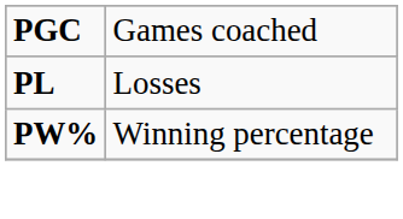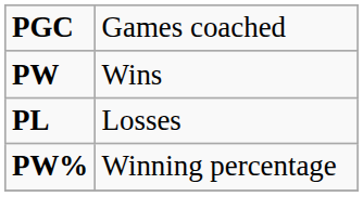 <table class="wikitable">
 <tr>
 <td><strong>PGC</strong></td>
 <td>Games coached</td>
+</tr>
+<tr>
+<td><strong>PW</strong></td>
+<td>Wins</td>
 </tr>
 <tr>
 <td><strong>PL</strong></td>
 <td>Losses</td>
 </tr>
 <tr>
 <td><strong>PW%</strong></td>
 <td>Winning percentage  </td>
 </tr>
 <tr>
 </tr>
 </table>
